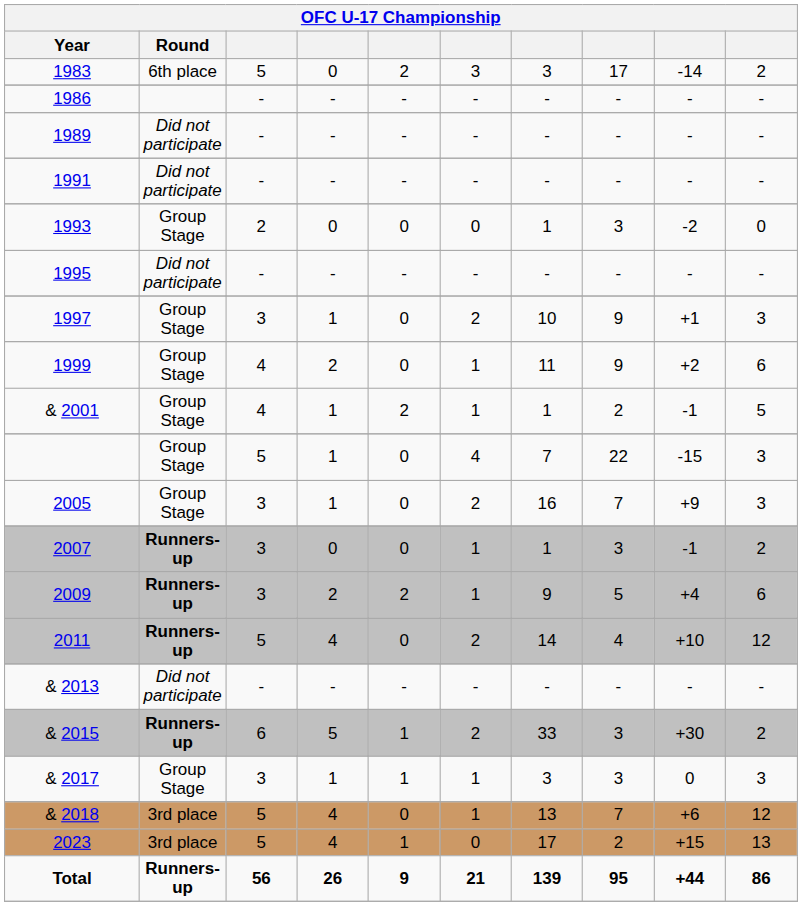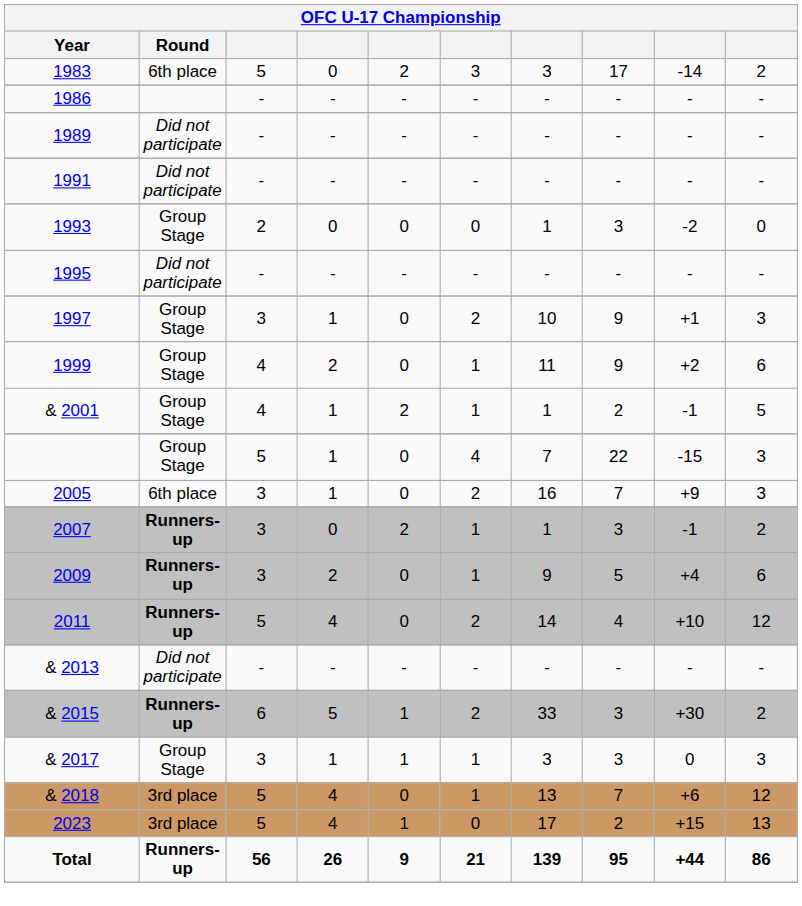 <table class="wikitable" style="text-align: center;">
 <tr>
 <th colspan=10><a href='#'>OFC U-17 Championship</a></th>
 </tr>
 <tr>
 <th width=120>Year</th>
 <th width=60>Round</th>
 <th width=60></th>
 <th width=60></th>
 <th width=60></th>
 <th width=60></th>
 <th width=60></th>
 <th width=60></th>
 <th width=60></th>
 <th width=60></th>
 </tr>
 <tr bgcolor=>
 <td> <a href='#'>1983</a></td>
 <td>6th place</td>
 <td>5</td>
 <td>0</td>
 <td>2</td>
 <td>3</td>
 <td>3</td>
 <td>17</td>
 <td>-14</td>
 <td>2</td>
 </tr>
 <tr>
 </tr>
 <tr bgcolor=>
 <td> <a href='#'>1986</a></td>
 <td></td>
 <td>-</td>
 <td>-</td>
 <td>-</td>
 <td>-</td>
 <td>-</td>
 <td>-</td>
 <td>-</td>
 <td>-</td>
 </tr>
 <tr>
 </tr>
 <tr bgcolor=>
 <td> <a href='#'>1989</a></td>
 <td><em>Did not participate</em></td>
 <td>-</td>
 <td>-</td>
 <td>-</td>
 <td>-</td>
 <td>-</td>
 <td>-</td>
 <td>-</td>
 <td>-</td>
 </tr>
 <tr>
 </tr>
 <tr bgcolor=>
 <td> <a href='#'>1991</a></td>
 <td><em>Did not participate</em></td>
 <td>-</td>
 <td>-</td>
 <td>-</td>
 <td>-</td>
 <td>-</td>
 <td>-</td>
 <td>-</td>
 <td>-</td>
 </tr>
 <tr>
 </tr>
 <tr bgcolor=>
 <td> <a href='#'>1993</a></td>
 <td>Group Stage</td>
 <td>2</td>
 <td>0</td>
 <td>0</td>
 <td>0</td>
 <td>1</td>
 <td>3</td>
 <td>-2</td>
 <td>0</td>
 </tr>
 <tr>
 </tr>
 <tr bgcolor=>
 <td> <a href='#'>1995</a></td>
 <td><em>Did not participate</em></td>
 <td>-</td>
 <td>-</td>
 <td>-</td>
 <td>-</td>
 <td>-</td>
 <td>-</td>
 <td>-</td>
 <td>-</td>
 </tr>
 <tr>
 </tr>
 <tr bgcolor=>
 <td> <a href='#'>1997</a></td>
 <td>Group Stage</td>
 <td>3</td>
 <td>1</td>
 <td>0</td>
 <td>2</td>
 <td>10</td>
 <td>9</td>
 <td>+1</td>
 <td>3</td>
 </tr>
 <tr>
 </tr>
 <tr bgcolor=>
 <td> <a href='#'>1999</a></td>
 <td>Group Stage</td>
 <td>4</td>
 <td>2</td>
 <td>0</td>
 <td>1</td>
 <td>11</td>
 <td>9</td>
 <td>+2</td>
 <td>6</td>
 </tr>
 <tr>
 <td>& <a href='#'>2001</a></td>
 <td>Group Stage</td>
 <td>4</td>
 <td>1</td>
 <td>2</td>
 <td>1</td>
 <td>1</td>
 <td>2</td>
 <td>-1</td>
 <td>5</td>
 </tr>
 <tr>
 </tr>
 <tr bgcolor=>
 <td></td>
 <td>Group Stage</td>
 <td>5</td>
 <td>1</td>
 <td>0</td>
 <td>4</td>
 <td>7</td>
 <td>22</td>
 <td>-15</td>
 <td>3</td>
 </tr>
 <tr>
 </tr>
 <tr bgcolor=>
 <td> <a href='#'>2005</a></td>
-<td>Group Stage</td>
+<td>6th place</td>
 <td>3</td>
 <td>1</td>
 <td>0</td>
 <td>2</td>
 <td>16</td>
 <td>7</td>
 <td>+9</td>
 <td>3</td>
 </tr>
 <tr>
 </tr>
 <tr bgcolor=Silver>
 <td> <a href='#'>2007</a></td>
 <td><strong>Runners-up</strong></td>
 <td>3</td>
 <td>0</td>
-<td>0</td>
+<td>2</td>
 <td>1</td>
 <td>1</td>
 <td>3</td>
 <td>-1</td>
 <td>2</td>
 </tr>
 <tr>
 </tr>
 <tr bgcolor=Silver>
 <td> <a href='#'>2009</a></td>
 <td><strong>Runners-up</strong></td>
 <td>3</td>
 <td>2</td>
-<td>2</td>
+<td>0</td>
 <td>1</td>
 <td>9</td>
 <td>5</td>
 <td>+4</td>
 <td>6</td>
 </tr>
 <tr>
 </tr>
 <tr bgcolor=Silver>
 <td> <a href='#'>2011</a></td>
 <td><strong>Runners-up</strong></td>
 <td>5</td>
 <td>4</td>
 <td>0</td>
 <td>2</td>
 <td>14</td>
 <td>4</td>
 <td>+10</td>
 <td>12</td>
 </tr>
 <tr>
 </tr>
 <tr bgcolor=>
 <td>& <a href='#'>2013</a></td>
 <td><em>Did not participate</em></td>
 <td>-</td>
 <td>-</td>
 <td>-</td>
 <td>-</td>
 <td>-</td>
 <td>-</td>
 <td>-</td>
 <td>-</td>
 </tr>
 <tr>
 </tr>
 <tr bgcolor=Silver>
 <td>& <a href='#'>2015</a></td>
 <td><strong>Runners-up</strong></td>
 <td>6</td>
 <td>5</td>
 <td>1</td>
 <td>2</td>
 <td>33</td>
 <td>3</td>
 <td>+30</td>
 <td>2</td>
 </tr>
 <tr>
 </tr>
 <tr bgcolor=>
 <td>& <a href='#'>2017</a></td>
 <td>Group Stage</td>
 <td>3</td>
 <td>1</td>
 <td>1</td>
 <td>1</td>
 <td>3</td>
 <td>3</td>
 <td>0</td>
 <td>3</td>
 </tr>
 <tr>
 </tr>
 <tr bgcolor=cc9966>
 <td>& <a href='#'>2018</a></td>
 <td>3rd place</td>
 <td>5</td>
 <td>4</td>
 <td>0</td>
 <td>1</td>
 <td>13</td>
 <td>7</td>
 <td>+6</td>
 <td>12</td>
 </tr>
 <tr bgcolor=cc9966>
 <td> <a href='#'>2023</a></td>
 <td>3rd place</td>
 <td>5</td>
 <td>4</td>
 <td>1</td>
 <td>0</td>
 <td>17</td>
 <td>2</td>
 <td>+15</td>
 <td>13</td>
 </tr>
 <tr>
 <td><strong>Total</strong></td>
 <td><strong>Runners-up</strong></td>
 <td><strong>56</strong></td>
 <td><strong>26</strong></td>
 <td><strong>9</strong></td>
 <td><strong>21</strong></td>
 <td><strong>139</strong></td>
 <td><strong>95</strong></td>
 <td><strong>+44</strong></td>
 <td><strong>86</strong></td>
 </tr>
 <tr>
 </tr>
 </table>
